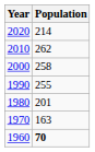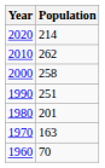 <table class="wikitable">
 <tr>
 <th>Year</th>
 <th>Population</th>
 </tr>
 <tr>
 <td><a href='#'>2020</a></td>
 <td>214</td>
 </tr>
 <tr>
 <td><a href='#'>2010</a></td>
 <td>262</td>
 </tr>
 <tr>
 <td><a href='#'>2000</a></td>
 <td>258</td>
 </tr>
 <tr>
 <td><a href='#'>1990</a></td>
-<td>255</td>
+<td>251</td>
 </tr>
 <tr>
 <td><a href='#'>1980</a></td>
 <td>201</td>
 </tr>
 <tr>
 <td><a href='#'>1970</a></td>
 <td>163</td>
 </tr>
 <tr>
 <td><a href='#'>1960</a></td>
-<td><strong>70</strong></td>
+<td>70</td>
 </tr>
 </table>
